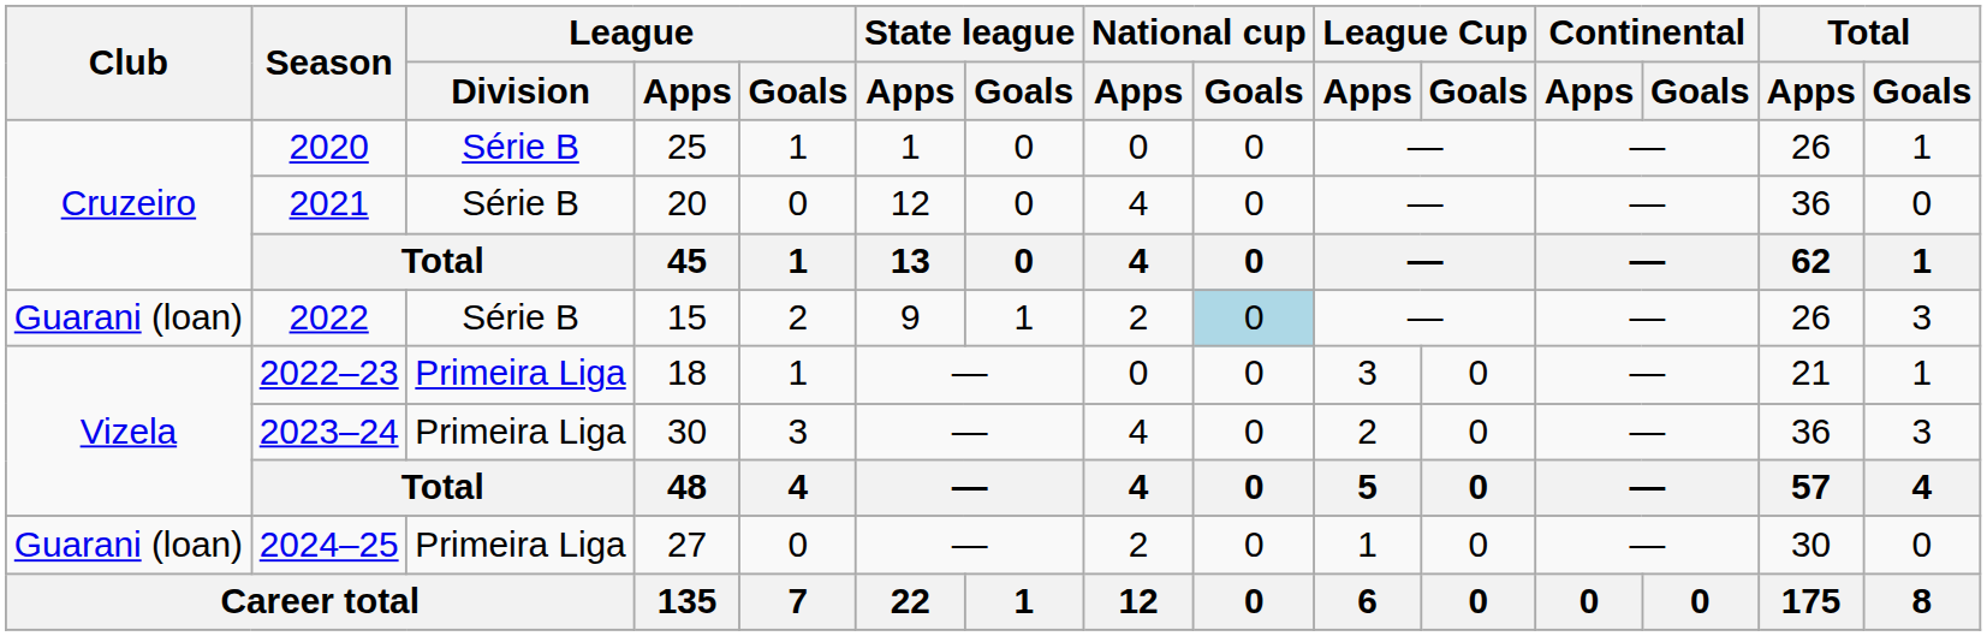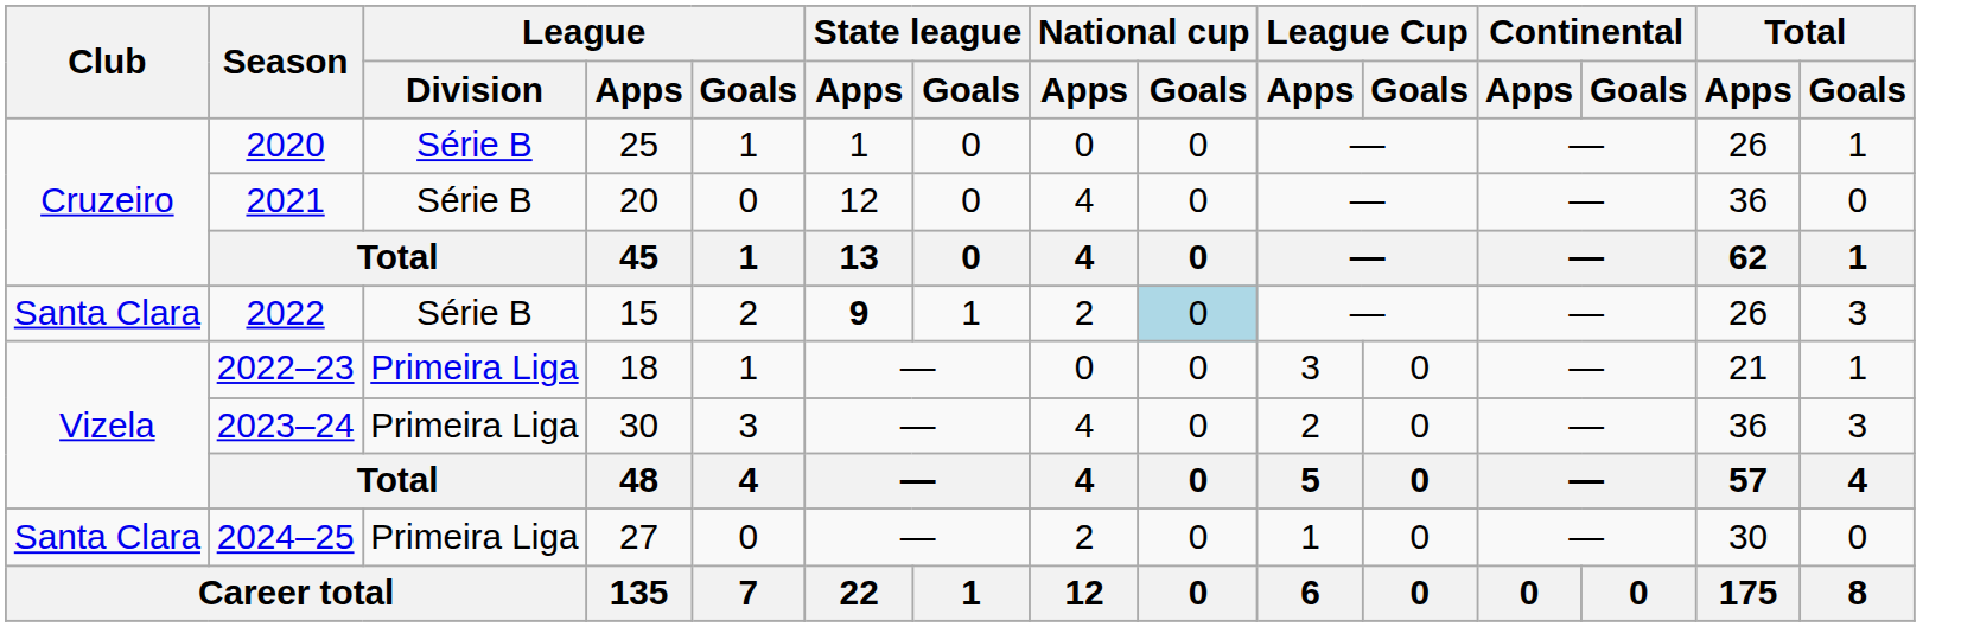 <table class="wikitable" style="text-align: center;">
 <tr>
 <th rowspan="2">Club</th>
 <th rowspan="2">Season</th>
 <th colspan="3">League</th>
 <th colspan="2">State league</th>
 <th colspan="2">National cup</th>
 <th colspan="2">League Cup</th>
 <th colspan="2">Continental</th>
 <th colspan="2">Total</th>
 </tr>
 <tr>
 <th>Division</th>
 <th>Apps</th>
 <th>Goals</th>
 <th>Apps</th>
 <th>Goals</th>
 <th>Apps</th>
 <th>Goals</th>
 <th>Apps</th>
 <th>Goals</th>
 <th>Apps</th>
 <th>Goals</th>
 <th>Apps</th>
 <th>Goals</th>
 </tr>
 <tr>
 <td rowspan="3"><a href='#'>Cruzeiro</a></td>
 <td><a href='#'>2020</a></td>
 <td><a href='#'>Série B</a></td>
 <td>25</td>
 <td>1</td>
 <td>1</td>
 <td>0</td>
 <td>0</td>
 <td>0</td>
 <td colspan="2">—</td>
 <td colspan="2">—</td>
 <td>26</td>
 <td>1</td>
 </tr>
 <tr>
 <td><a href='#'>2021</a></td>
 <td>Série B</td>
 <td>20</td>
 <td>0</td>
 <td>12</td>
 <td>0</td>
 <td>4</td>
 <td>0</td>
 <td colspan="2">—</td>
 <td colspan="2">—</td>
 <td>36</td>
 <td>0</td>
 </tr>
 <tr>
 <th colspan="2">Total</th>
 <th>45</th>
 <th>1</th>
 <th>13</th>
 <th>0</th>
 <th>4</th>
 <th>0</th>
 <th colspan="2">—</th>
 <th colspan="2">—</th>
 <th>62</th>
 <th>1</th>
 </tr>
 <tr>
-<td><a href='#'>Guarani</a> (loan)</td>
+<td><a href='#'>Santa Clara</a></td>
 <td><a href='#'>2022</a></td>
 <td>Série B</td>
 <td>15</td>
 <td>2</td>
-<td>9</td>
+<td><strong>9</strong></td>
 <td>1</td>
 <td>2</td>
 <td style="background: lightblue;">0</td>
 <td colspan="2">—</td>
 <td colspan="2">—</td>
 <td>26</td>
 <td>3</td>
 </tr>
 <tr>
 <td rowspan="3"><a href='#'>Vizela</a></td>
 <td><a href='#'>2022–23</a></td>
 <td><a href='#'>Primeira Liga</a></td>
 <td>18</td>
 <td>1</td>
 <td colspan="2">—</td>
 <td>0</td>
 <td>0</td>
 <td>3</td>
 <td>0</td>
 <td colspan="2">—</td>
 <td>21</td>
 <td>1</td>
 </tr>
 <tr>
 <td><a href='#'>2023–24</a></td>
 <td>Primeira Liga</td>
 <td>30</td>
 <td>3</td>
 <td colspan="2">—</td>
 <td>4</td>
 <td>0</td>
 <td>2</td>
 <td>0</td>
 <td colspan="2">—</td>
 <td>36</td>
 <td>3</td>
 </tr>
 <tr>
 <th colspan="2">Total</th>
 <th>48</th>
 <th>4</th>
 <th colspan="2">—</th>
 <th>4</th>
 <th>0</th>
 <th>5</th>
 <th>0</th>
 <th colspan="2">—</th>
 <th>57</th>
 <th>4</th>
 </tr>
 <tr>
-<td><a href='#'>Guarani</a> (loan)</td>
+<td><a href='#'>Santa Clara</a></td>
 <td><a href='#'>2024–25</a></td>
 <td>Primeira Liga</td>
 <td>27</td>
 <td>0</td>
 <td colspan="2">—</td>
 <td>2</td>
 <td>0</td>
 <td>1</td>
 <td>0</td>
 <td colspan="2">—</td>
 <td>30</td>
 <td>0</td>
 </tr>
 <tr>
 <th colspan="3">Career total</th>
 <th>135</th>
 <th>7</th>
 <th>22</th>
 <th>1</th>
 <th>12</th>
 <th>0</th>
 <th>6</th>
 <th>0</th>
 <th>0</th>
 <th>0</th>
 <th>175</th>
 <th>8</th>
 </tr>
 </table>
